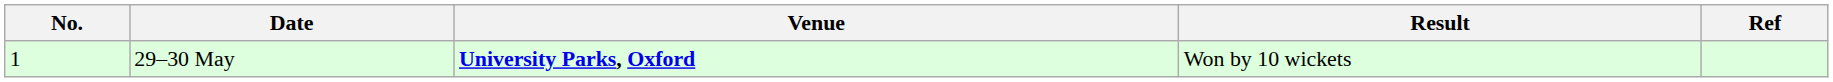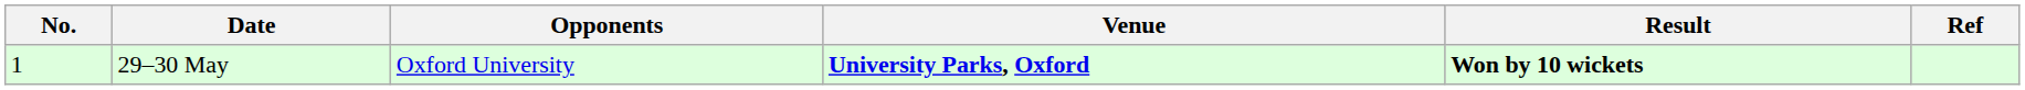 <table class="wikitable"  style="width:80%; font-size:95%;">
 <tr style="background:#efefef;">
 <th scope="col">No.</th>
 <th scope="col">Date</th>
+<th scope="col">Opponents</th>
 <th scope="col">Venue</th>
 <th scope="col">Result</th>
 <th scope="col">Ref</th>
 </tr>
 <tr style="background:#dfd;" >
 <td>1</td>
 <td>29–30 May</td>
+<td><a href='#'>Oxford University</a></td>
 <td><strong><a href='#'>University Parks</a>, <a href='#'>Oxford</a></strong></td>
-<td>Won by 10 wickets</td>
+<td><strong>Won by 10 wickets</strong></td>
 <td></td>
 </tr>
 </table>
